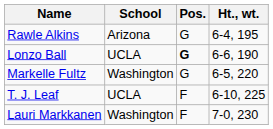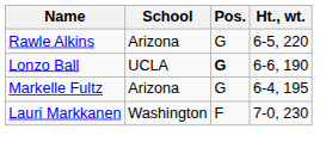 <table class="wikitable">
 <tr>
 <th>Name</th>
 <th>School</th>
 <th>Pos.</th>
 <th>Ht., wt.</th>
 </tr>
 <tr>
 <td><a href='#'>Rawle Alkins</a></td>
 <td>Arizona</td>
 <td>G</td>
-<td>6-4, 195</td>
+<td>6-5, 220</td>
 </tr>
 <tr>
 <td><a href='#'>Lonzo Ball</a></td>
 <td>UCLA</td>
 <td><strong>G</strong></td>
 <td>6-6, 190</td>
 </tr>
 <tr>
 <td><a href='#'>Markelle Fultz</a></td>
-<td>Washington</td>
+<td>Arizona</td>
 <td>G</td>
-<td>6-5, 220</td>
-</tr>
-<tr>
-<td><a href='#'>T. J. Leaf</a></td>
-<td>UCLA</td>
-<td>F</td>
-<td>6-10, 225</td>
+<td>6-4, 195</td>
 </tr>
 <tr>
 <td><a href='#'>Lauri Markkanen</a></td>
 <td>Washington</td>
 <td>F</td>
 <td>7-0, 230</td>
 </tr>
 </table>
